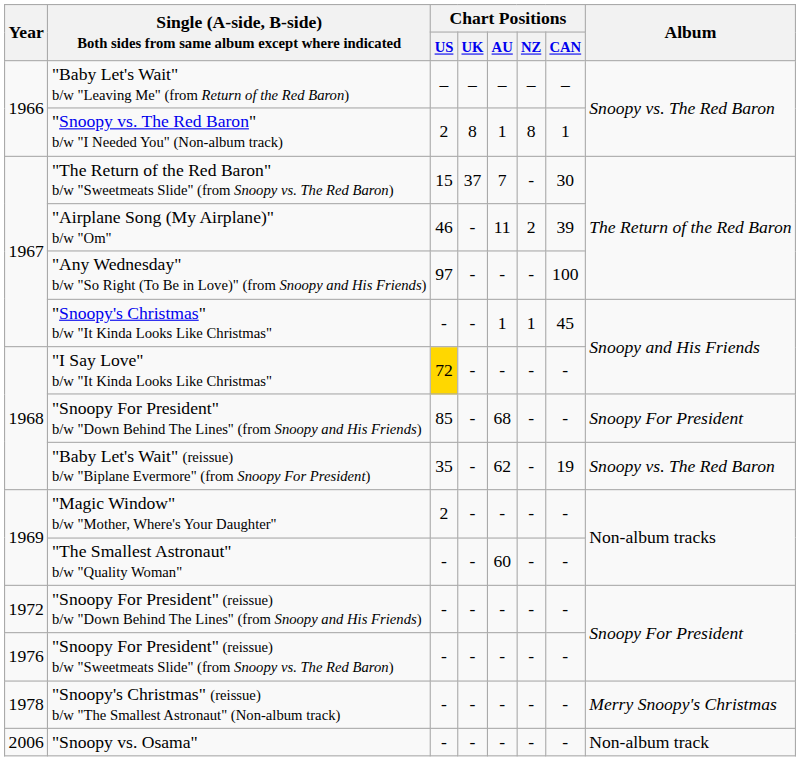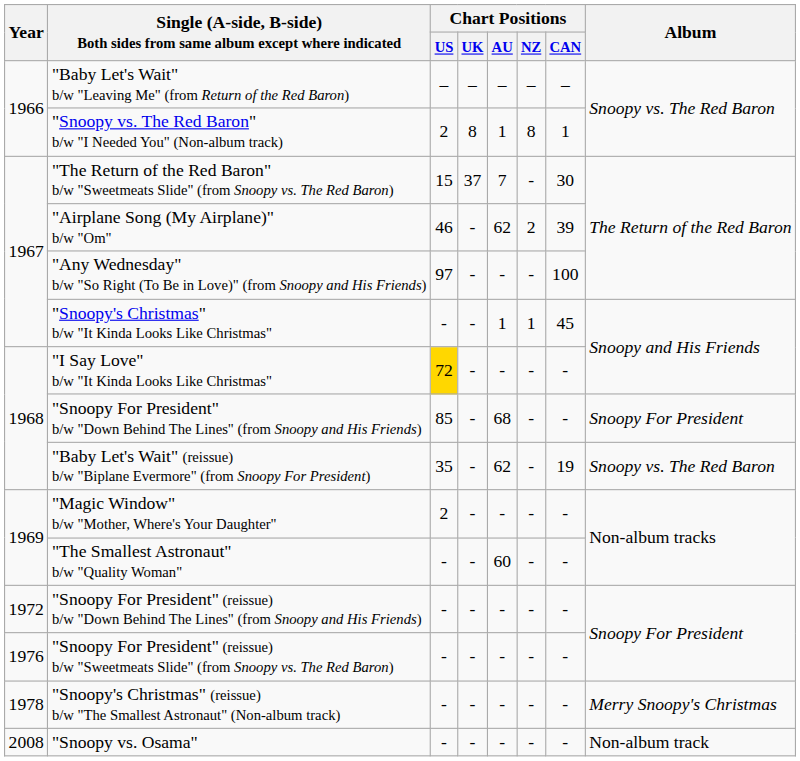 <table class="wikitable">
 <tr>
 <th rowspan="2">Year</th>
 <th rowspan="2">Single (A-side, B-side)<br><small>Both sides from same album except where indicated</small></th>
 <th colspan="5">Chart Positions</th>
 <th rowspan="2">Album</th>
 </tr>
 <tr>
 <th><small><a href='#'>US</a></small></th>
 <th><small><a href='#'>UK</a></small></th>
 <th><small><a href='#'>AU</a></small></th>
 <th><small><a href='#'>NZ</a></small></th>
 <th><small><a href='#'>CAN</a></small></th>
 </tr>
 <tr>
 <td rowspan="2">1966</td>
 <td>"Baby Let's Wait" <br><small>b/w "Leaving Me" (from <em>Return of the Red Baron</em>)</small></td>
 <td align="center">–</td>
 <td align="center">–</td>
 <td align="center">–</td>
 <td align="center">–</td>
 <td align="center">–</td>
 <td rowspan="2"><em>Snoopy vs. The Red Baron</em></td>
 </tr>
 <tr>
 <td>"<a href='#'>Snoopy vs. The Red Baron</a>"<br><small>b/w "I Needed You" (Non-album track)</small></td>
 <td align="center">2</td>
 <td align="center">8</td>
 <td align="center">1</td>
 <td align="center">8</td>
 <td align="center">1</td>
 </tr>
 <tr>
 <td rowspan="4">1967</td>
 <td>"The Return of the Red Baron"<br><small>b/w "Sweetmeats Slide" (from <em>Snoopy vs. The Red Baron</em>)</small></td>
 <td align="center">15</td>
 <td align="center">37</td>
 <td align="center">7</td>
 <td align="center">-</td>
 <td align="center">30</td>
 <td rowspan="3"><em>The Return of the Red Baron</em></td>
 </tr>
 <tr>
 <td>"Airplane Song (My Airplane)"<br><small>b/w "Om"</small></td>
 <td align="center">46</td>
 <td align="center">-</td>
-<td align="center">11</td>
+<td align="center">62</td>
 <td align="center">2</td>
 <td align="center">39</td>
 </tr>
 <tr>
 <td>"Any Wednesday"<br><small>b/w "So Right (To Be in Love)" (from <em>Snoopy and His Friends</em>)</small></td>
 <td align="center">97</td>
 <td align="center">-</td>
 <td align="center">-</td>
 <td align="center">-</td>
 <td align="center">100</td>
 </tr>
 <tr>
 <td>"<a href='#'>Snoopy's Christmas</a>"<br><small>b/w "It Kinda Looks Like Christmas"</small></td>
 <td align="center">-  <small></small></td>
 <td align="center">-</td>
 <td align="center">1</td>
 <td align="center">1</td>
 <td align="center">45</td>
 <td rowspan="2"><em>Snoopy and His Friends</em></td>
 </tr>
 <tr>
 <td rowspan="3">1968</td>
 <td>"I Say Love"<br><small>b/w "It Kinda Looks Like Christmas"</small></td>
 <td align="center" style="background: gold;">72</td>
 <td align="center">-</td>
 <td align="center">-</td>
 <td align="center">-</td>
 <td align="center">-</td>
 </tr>
 <tr>
 <td>"Snoopy For President"<br><small>b/w "Down Behind The Lines" (from <em>Snoopy and His Friends</em>)</small></td>
 <td align="center">85</td>
 <td align="center">-</td>
 <td align="center">68</td>
 <td align="center">-</td>
 <td align="center">-</td>
 <td><em>Snoopy For President</em></td>
 </tr>
 <tr>
 <td>"Baby Let's Wait" <small>(reissue)<br>b/w "Biplane Evermore" (from <em>Snoopy For President</em>)</small></td>
 <td align="center">35</td>
 <td align="center">-</td>
 <td align="center">62</td>
 <td align="center">-</td>
 <td align="center">19</td>
 <td><em>Snoopy vs. The Red Baron</em></td>
 </tr>
 <tr>
 <td rowspan="2">1969</td>
 <td>"Magic Window"<br><small>b/w "Mother, Where's Your Daughter"</small></td>
 <td align="center">2</td>
 <td align="center">-</td>
 <td align="center">-</td>
 <td align="center">-</td>
 <td align="center">-</td>
 <td rowspan="2">Non-album tracks</td>
 </tr>
 <tr>
 <td>"The Smallest Astronaut"<br><small>b/w "Quality Woman"</small></td>
 <td align="center">-</td>
 <td align="center">-</td>
 <td align="center">60</td>
 <td align="center">-</td>
 <td align="center">-</td>
 </tr>
 <tr>
 <td rowspan="1">1972</td>
 <td>"Snoopy For President"<small> (reissue)<br>b/w "Down Behind The Lines" (from <em>Snoopy and His Friends</em>)</small></td>
 <td align="center">-</td>
 <td align="center">-</td>
 <td align="center">-</td>
 <td align="center">-</td>
 <td align="center">-</td>
 <td rowspan="2"><em>Snoopy For President</em></td>
 </tr>
 <tr>
 <td rowspan="1">1976</td>
 <td>"Snoopy For President"<small> (reissue)<br>b/w "Sweetmeats Slide" (from <em>Snoopy vs. The Red Baron</em>)</small></td>
 <td align="center">-</td>
 <td align="center">-</td>
 <td align="center">-</td>
 <td align="center">-</td>
 <td align="center">-</td>
 </tr>
 <tr>
 <td rowspan="1">1978</td>
 <td>"Snoopy's Christmas" <small>(reissue)<br>b/w "The Smallest Astronaut" (Non-album track)</small></td>
 <td align="center">-</td>
 <td align="center">-</td>
 <td align="center">-</td>
 <td align="center">-</td>
 <td align="center">-</td>
 <td><em>Merry Snoopy's Christmas</em></td>
 </tr>
 <tr>
-<td rowspan="1">2006</td>
+<td rowspan="1">2008</td>
 <td>"Snoopy vs. Osama"</td>
 <td align="center">-</td>
 <td align="center">-</td>
 <td align="center">-</td>
 <td align="center">-</td>
 <td align="center">-</td>
 <td>Non-album track</td>
 </tr>
 </table>
